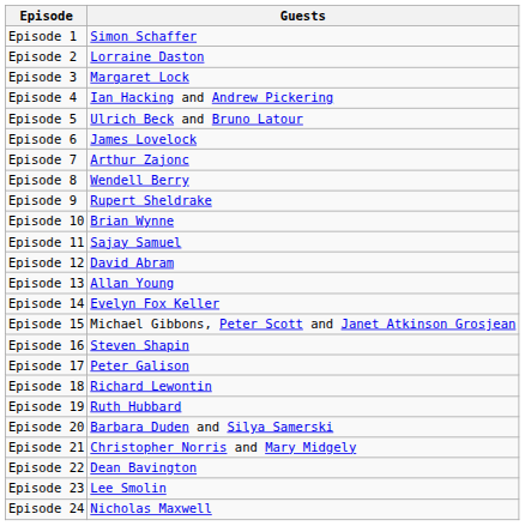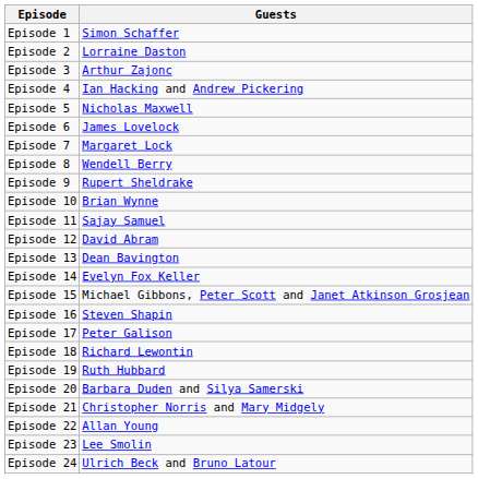 <table class="wikitable sortable">
 <tr>
 <th>Episode</th>
 <th>Guests</th>
 </tr>
 <tr>
 <td>Episode 1</td>
 <td><a href='#'>Simon Schaffer</a></td>
 </tr>
 <tr>
 <td>Episode 2</td>
 <td><a href='#'>Lorraine Daston</a></td>
 </tr>
 <tr>
 <td>Episode 3</td>
-<td><a href='#'>Margaret Lock</a></td>
+<td><a href='#'>Arthur Zajonc</a></td>
 </tr>
 <tr>
 <td>Episode 4</td>
 <td><a href='#'>Ian Hacking</a> and <a href='#'>Andrew Pickering</a></td>
 </tr>
 <tr>
 <td>Episode 5</td>
-<td><a href='#'>Ulrich Beck</a> and <a href='#'>Bruno Latour</a></td>
+<td><a href='#'>Nicholas Maxwell</a></td>
 </tr>
 <tr>
 <td>Episode 6</td>
 <td><a href='#'>James Lovelock</a></td>
 </tr>
 <tr>
 <td>Episode 7</td>
-<td><a href='#'>Arthur Zajonc</a></td>
+<td><a href='#'>Margaret Lock</a></td>
 </tr>
 <tr>
 <td>Episode 8</td>
 <td><a href='#'>Wendell Berry</a></td>
 </tr>
 <tr>
 <td>Episode 9</td>
 <td><a href='#'>Rupert Sheldrake</a></td>
 </tr>
 <tr>
 <td>Episode 10</td>
 <td><a href='#'>Brian Wynne</a></td>
 </tr>
 <tr>
 <td>Episode 11</td>
 <td><a href='#'>Sajay Samuel</a></td>
 </tr>
 <tr>
 <td>Episode 12</td>
 <td><a href='#'>David Abram</a></td>
 </tr>
 <tr>
 <td>Episode 13</td>
-<td><a href='#'>Allan Young</a></td>
+<td><a href='#'>Dean Bavington</a></td>
 </tr>
 <tr>
 <td>Episode 14</td>
 <td><a href='#'>Evelyn Fox Keller</a></td>
 </tr>
 <tr>
 <td>Episode 15</td>
 <td>Michael Gibbons, <a href='#'>Peter Scott</a> and <a href='#'>Janet Atkinson Grosjean</a></td>
 </tr>
 <tr>
 <td>Episode 16</td>
 <td><a href='#'>Steven Shapin</a></td>
 </tr>
 <tr>
 <td>Episode 17</td>
 <td><a href='#'>Peter Galison</a></td>
 </tr>
 <tr>
 <td>Episode 18</td>
 <td><a href='#'>Richard Lewontin</a></td>
 </tr>
 <tr>
 <td>Episode 19</td>
 <td><a href='#'>Ruth Hubbard</a></td>
 </tr>
 <tr>
 <td>Episode 20</td>
 <td><a href='#'>Barbara Duden</a> and <a href='#'>Silya Samerski</a></td>
 </tr>
 <tr>
 <td>Episode 21</td>
 <td><a href='#'>Christopher Norris</a> and <a href='#'>Mary Midgely</a></td>
 </tr>
 <tr>
 <td>Episode 22</td>
-<td><a href='#'>Dean Bavington</a></td>
+<td><a href='#'>Allan Young</a></td>
 </tr>
 <tr>
 <td>Episode 23</td>
 <td><a href='#'>Lee Smolin</a></td>
 </tr>
 <tr>
 <td>Episode 24</td>
-<td><a href='#'>Nicholas Maxwell</a></td>
+<td><a href='#'>Ulrich Beck</a> and <a href='#'>Bruno Latour</a></td>
 </tr>
 </table>
